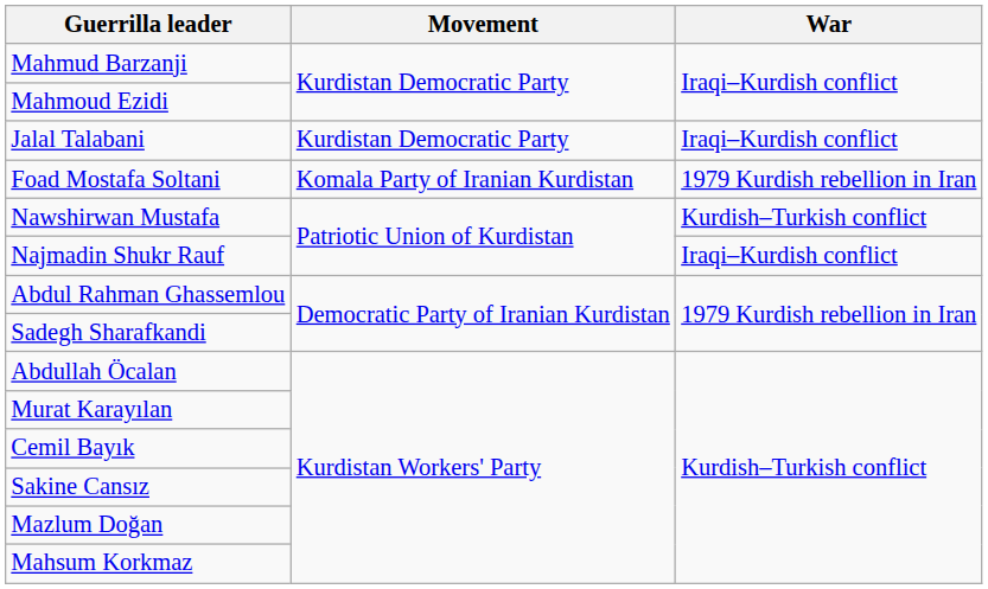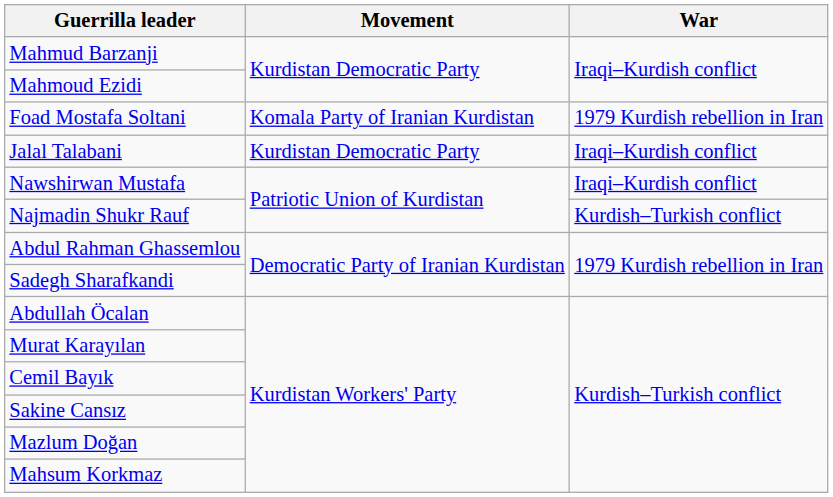 <table class="wikitable">
 <tr>
 <th>Guerrilla leader</th>
 <th>Movement</th>
 <th>War</th>
 </tr>
 <tr>
 <td><a href='#'>Mahmud Barzanji</a></td>
 <td rowspan="2"><a href='#'>Kurdistan Democratic Party</a></td>
 <td rowspan="2"><a href='#'>Iraqi–Kurdish conflict</a></td>
 </tr>
 <tr>
 <td><a href='#'>Mahmoud Ezidi</a></td>
 </tr>
 <tr>
+<td><a href='#'>Foad Mostafa Soltani</a></td>
+<td><a href='#'>Komala Party of Iranian Kurdistan</a></td>
+<td><a href='#'>1979 Kurdish rebellion in Iran</a></td>
+</tr>
+<tr>
 <td><a href='#'>Jalal Talabani</a></td>
 <td><a href='#'>Kurdistan Democratic Party</a></td>
 <td><a href='#'>Iraqi–Kurdish conflict</a></td>
 </tr>
 <tr>
-<td><a href='#'>Foad Mostafa Soltani</a></td>
-<td><a href='#'>Komala Party of Iranian Kurdistan</a></td>
-<td><a href='#'>1979 Kurdish rebellion in Iran</a></td>
-</tr>
-<tr>
 <td><a href='#'>Nawshirwan Mustafa</a></td>
 <td rowspan="2"><a href='#'>Patriotic Union of Kurdistan</a></td>
-<td><a href='#'>Kurdish–Turkish conflict</a></td>
+<td><a href='#'>Iraqi–Kurdish conflict</a></td>
 </tr>
 <tr>
 <td><a href='#'>Najmadin Shukr Rauf</a></td>
-<td><a href='#'>Iraqi–Kurdish conflict</a></td>
+<td><a href='#'>Kurdish–Turkish conflict</a></td>
 </tr>
 <tr>
 <td><a href='#'>Abdul Rahman Ghassemlou</a></td>
 <td rowspan="2"><a href='#'>Democratic Party of Iranian Kurdistan</a></td>
 <td rowspan="2"><a href='#'>1979 Kurdish rebellion in Iran</a></td>
 </tr>
 <tr>
 <td><a href='#'>Sadegh Sharafkandi</a></td>
 </tr>
 <tr>
 <td><a href='#'>Abdullah Öcalan</a></td>
 <td rowspan="6"><a href='#'>Kurdistan Workers' Party</a></td>
 <td rowspan="6"><a href='#'>Kurdish–Turkish conflict</a></td>
 </tr>
 <tr>
 <td><a href='#'>Murat Karayılan</a></td>
 </tr>
 <tr>
 <td><a href='#'>Cemil Bayık</a></td>
 </tr>
 <tr>
 <td><a href='#'>Sakine Cansız</a></td>
 </tr>
 <tr>
 <td><a href='#'>Mazlum Doğan</a></td>
 </tr>
 <tr>
 <td><a href='#'>Mahsum Korkmaz</a></td>
 </tr>
 </table>
